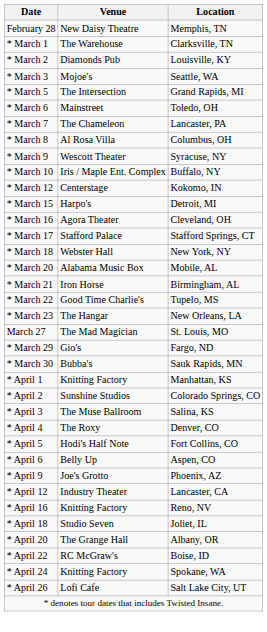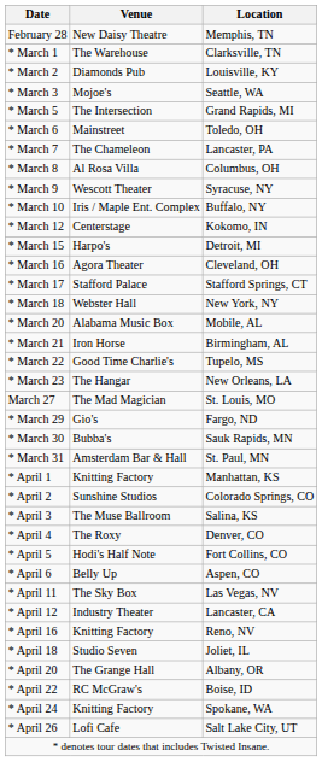 <table class="wikitable">
 <tr>
 <th>Date</th>
 <th>Venue</th>
 <th>Location</th>
 </tr>
 <tr>
 <td>February 28</td>
 <td>New Daisy Theatre</td>
 <td>Memphis, TN</td>
 </tr>
 <tr>
 <td>* March 1</td>
 <td>The Warehouse</td>
 <td>Clarksville, TN</td>
 </tr>
 <tr>
 <td>* March 2</td>
 <td>Diamonds Pub</td>
 <td>Louisville, KY</td>
 </tr>
 <tr>
 <td>* March 3</td>
 <td>Mojoe's</td>
 <td>Seattle, WA</td>
 </tr>
 <tr>
 <td>* March 5</td>
 <td>The Intersection</td>
 <td>Grand Rapids, MI</td>
 </tr>
 <tr>
 <td>* March 6</td>
 <td>Mainstreet</td>
 <td>Toledo, OH</td>
 </tr>
 <tr>
 <td>* March 7</td>
 <td>The Chameleon</td>
 <td>Lancaster, PA</td>
 </tr>
 <tr>
 <td>* March 8</td>
 <td>Al Rosa Villa</td>
 <td>Columbus, OH</td>
 </tr>
 <tr>
 <td>* March 9</td>
 <td>Wescott Theater</td>
 <td>Syracuse, NY</td>
 </tr>
 <tr>
 <td>* March 10</td>
 <td>Iris / Maple Ent. Complex</td>
 <td>Buffalo, NY</td>
 </tr>
 <tr>
 <td>* March 12</td>
 <td>Centerstage</td>
 <td>Kokomo, IN</td>
 </tr>
 <tr>
 <td>* March 15</td>
 <td>Harpo's</td>
 <td>Detroit, MI</td>
 </tr>
 <tr>
 <td>* March 16</td>
 <td>Agora Theater</td>
 <td>Cleveland, OH</td>
 </tr>
 <tr>
 <td>* March 17</td>
 <td>Stafford Palace</td>
 <td>Stafford Springs, CT</td>
 </tr>
 <tr>
 <td>* March 18</td>
 <td>Webster Hall</td>
 <td>New York, NY</td>
 </tr>
 <tr>
 <td>* March 20</td>
 <td>Alabama Music Box</td>
 <td>Mobile, AL</td>
 </tr>
 <tr>
 <td>* March 21</td>
 <td>Iron Horse</td>
 <td>Birmingham, AL</td>
 </tr>
 <tr>
 <td>* March 22</td>
 <td>Good Time Charlie's</td>
 <td>Tupelo, MS</td>
 </tr>
 <tr>
 <td>* March 23</td>
 <td>The Hangar</td>
 <td>New Orleans, LA</td>
 </tr>
 <tr>
 <td>March 27</td>
 <td>The Mad Magician</td>
 <td>St. Louis, MO</td>
 </tr>
 <tr>
 <td>* March 29</td>
 <td>Gio's</td>
 <td>Fargo, ND</td>
 </tr>
 <tr>
 <td>* March 30</td>
 <td>Bubba's</td>
 <td>Sauk Rapids, MN</td>
 </tr>
 <tr>
+<td>* March 31</td>
+<td>Amsterdam Bar & Hall</td>
+<td>St. Paul, MN</td>
+</tr>
+<tr>
 <td>* April 1</td>
 <td>Knitting Factory</td>
 <td>Manhattan, KS</td>
 </tr>
 <tr>
 <td>* April 2</td>
 <td>Sunshine Studios</td>
 <td>Colorado Springs, CO</td>
 </tr>
 <tr>
 <td>* April 3</td>
 <td>The Muse Ballroom</td>
 <td>Salina, KS</td>
 </tr>
 <tr>
 <td>* April 4</td>
 <td>The Roxy</td>
 <td>Denver, CO</td>
 </tr>
 <tr>
 <td>* April 5</td>
 <td>Hodi's Half Note</td>
 <td>Fort Collins, CO</td>
 </tr>
 <tr>
 <td>* April 6</td>
 <td>Belly Up</td>
 <td>Aspen, CO</td>
 </tr>
 <tr>
-<td>* April 9</td>
-<td>Joe's Grotto</td>
-<td>Phoenix, AZ</td>
+<td>* April 11</td>
+<td>The Sky Box</td>
+<td>Las Vegas, NV</td>
 </tr>
 <tr>
 <td>* April 12</td>
 <td>Industry Theater</td>
 <td>Lancaster, CA</td>
 </tr>
 <tr>
 <td>* April 16</td>
 <td>Knitting Factory</td>
 <td>Reno, NV</td>
 </tr>
 <tr>
 <td>* April 18</td>
 <td>Studio Seven</td>
 <td>Joliet, IL</td>
 </tr>
 <tr>
 <td>* April 20</td>
 <td>The Grange Hall</td>
 <td>Albany, OR</td>
 </tr>
 <tr>
 <td>* April 22</td>
 <td>RC McGraw's</td>
 <td>Boise, ID</td>
 </tr>
 <tr>
 <td>* April 24</td>
 <td>Knitting Factory</td>
 <td>Spokane, WA</td>
 </tr>
 <tr>
 <td>* April 26</td>
 <td>Lofi Cafe</td>
 <td>Salt Lake City, UT</td>
 </tr>
 <tr>
 <td colspan="3"  style="text-align:center; font-size:90%;">* denotes tour dates that includes Twisted Insane.<br></td>
 </tr>
 </table>
